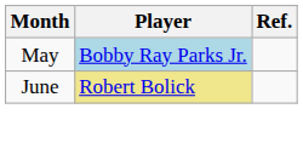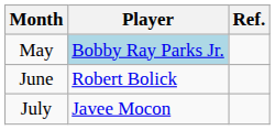 <table class="wikitable" border="1">
 <tr>
 <th>Month</th>
 <th>Player</th>
 <th>Ref.</th>
 </tr>
 <tr>
 <td align=center>May</td>
 <td style="background: lightblue;"><a href='#'>Bobby Ray Parks Jr.</a> </td>
 <td align=center></td>
 </tr>
 <tr>
 <td align=center>June</td>
-<td style="background: khaki;"><a href='#'>Robert Bolick</a> </td>
+<td><a href='#'>Robert Bolick</a> </td>
+<td align=center></td>
+</tr>
+<tr>
+<td align=center>July</td>
+<td><a href='#'>Javee Mocon</a> </td>
 <td align=center></td>
 </tr>
 </table>
